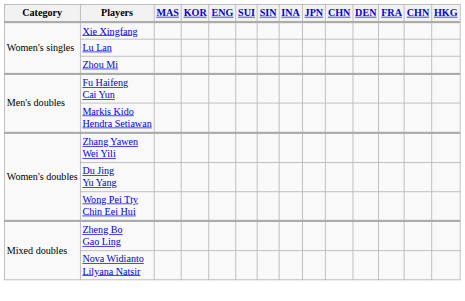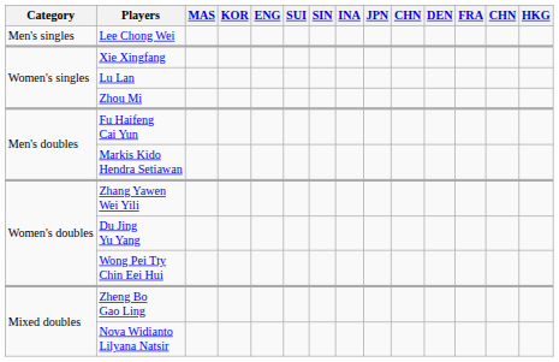 <table class=wikitable style="font-size:89%; text-align:center">
 <tr>
 <th>Category</th>
 <th>Players</th>
 <th><a href='#'>MAS</a></th>
 <th><a href='#'>KOR</a></th>
 <th><a href='#'>ENG</a></th>
 <th><a href='#'>SUI</a></th>
 <th><a href='#'>SIN</a></th>
 <th><a href='#'>INA</a></th>
 <th><a href='#'>JPN</a></th>
 <th><a href='#'>CHN</a></th>
 <th><a href='#'>DEN</a></th>
 <th><a href='#'>FRA</a></th>
 <th><a href='#'>CHN</a></th>
 <th><a href='#'>HKG</a></th>
+</tr>
+<tr>
+<td align=left>Men's singles</td>
+<td align=left> <a href='#'>Lee Chong Wei</a></td>
+<td></td>
+<td></td>
+<td></td>
+<td></td>
+<td></td>
+<td></td>
+<td></td>
+<td></td>
+<td></td>
+<td></td>
+<td></td>
+<td></td>
 </tr>
 <tr style="border-top:3px solid #aaaaaa">
 <td rowspan=3 align=left>Women's singles</td>
 <td align=left> <a href='#'>Xie Xingfang</a></td>
 <td></td>
 <td></td>
 <td></td>
 <td></td>
 <td></td>
 <td></td>
 <td></td>
 <td></td>
 <td></td>
 <td></td>
 <td></td>
 <td></td>
 </tr>
 <tr>
 <td align=left> <a href='#'>Lu Lan</a></td>
 <td></td>
 <td></td>
 <td></td>
 <td></td>
 <td></td>
 <td></td>
 <td></td>
 <td></td>
 <td></td>
 <td></td>
 <td></td>
 <td></td>
 </tr>
 <tr>
 <td align=left> <a href='#'>Zhou Mi</a></td>
 <td></td>
 <td></td>
 <td></td>
 <td></td>
 <td></td>
 <td></td>
 <td></td>
 <td></td>
 <td></td>
 <td></td>
 <td></td>
 <td></td>
 </tr>
 <tr style="border-top:3px solid #aaaaaa">
 <td align=left rowspan=2>Men's doubles</td>
 <td align=left> <a href='#'>Fu Haifeng</a> <br>  <a href='#'>Cai Yun</a></td>
 <td></td>
 <td></td>
 <td></td>
 <td></td>
 <td></td>
 <td></td>
 <td></td>
 <td></td>
 <td></td>
 <td></td>
 <td></td>
 <td></td>
 </tr>
 <tr>
 <td align=left> <a href='#'>Markis Kido</a> <br>  <a href='#'>Hendra Setiawan</a></td>
 <td></td>
 <td></td>
 <td></td>
 <td></td>
 <td></td>
 <td></td>
 <td></td>
 <td></td>
 <td></td>
 <td></td>
 <td></td>
 <td></td>
 </tr>
 <tr style="border-top:3px solid #aaaaaa">
 <td align=left rowspan=3>Women's doubles</td>
 <td align=left> <a href='#'>Zhang Yawen</a> <br>  <a href='#'>Wei Yili</a></td>
 <td></td>
 <td></td>
 <td></td>
 <td></td>
 <td></td>
 <td></td>
 <td></td>
 <td></td>
 <td></td>
 <td></td>
 <td></td>
 <td></td>
 </tr>
 <tr>
 <td align=left> <a href='#'>Du Jing</a> <br>  <a href='#'>Yu Yang</a></td>
 <td></td>
 <td></td>
 <td></td>
 <td></td>
 <td></td>
 <td></td>
 <td></td>
 <td></td>
 <td></td>
 <td></td>
 <td></td>
 <td></td>
 </tr>
 <tr>
 <td align=left> <a href='#'>Wong Pei Tty</a> <br>  <a href='#'>Chin Eei Hui</a></td>
 <td></td>
 <td></td>
 <td></td>
 <td></td>
 <td></td>
 <td></td>
 <td></td>
 <td></td>
 <td></td>
 <td></td>
 <td></td>
 <td></td>
 </tr>
 <tr style="border-top:3px solid #aaaaaa">
 <td align=left rowspan=2>Mixed doubles</td>
 <td align=left> <a href='#'>Zheng Bo</a> <br>  <a href='#'>Gao Ling</a></td>
 <td></td>
 <td></td>
 <td></td>
 <td></td>
 <td></td>
 <td></td>
 <td></td>
 <td></td>
 <td></td>
 <td></td>
 <td></td>
 <td></td>
 </tr>
 <tr>
 <td align=left> <a href='#'>Nova Widianto</a> <br>  <a href='#'>Lilyana Natsir</a></td>
 <td></td>
 <td></td>
 <td></td>
 <td></td>
 <td></td>
 <td></td>
 <td></td>
 <td></td>
 <td></td>
 <td></td>
 <td></td>
 <td></td>
 </tr>
 </table>
